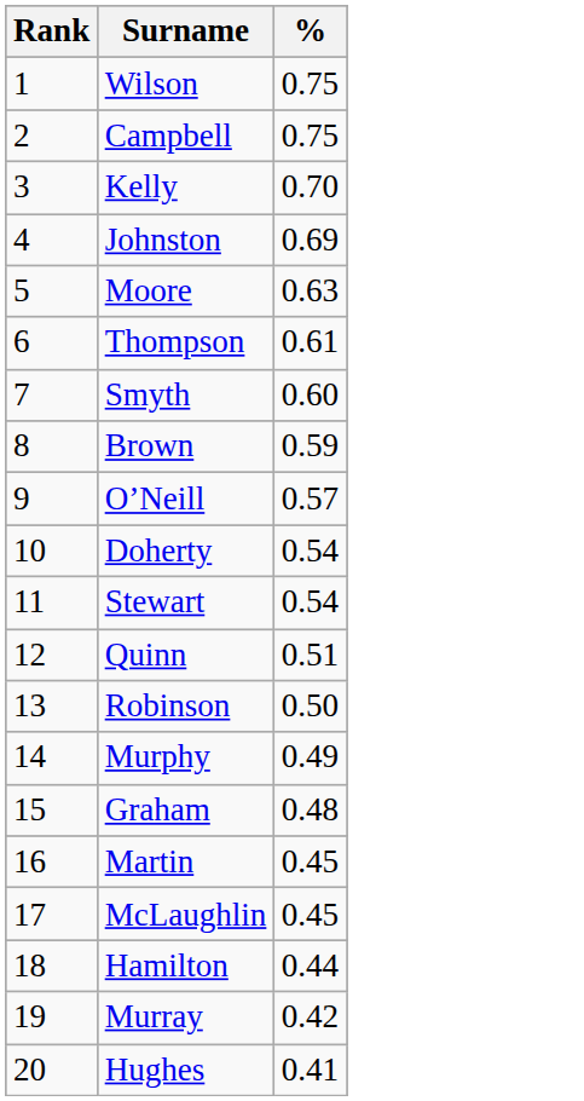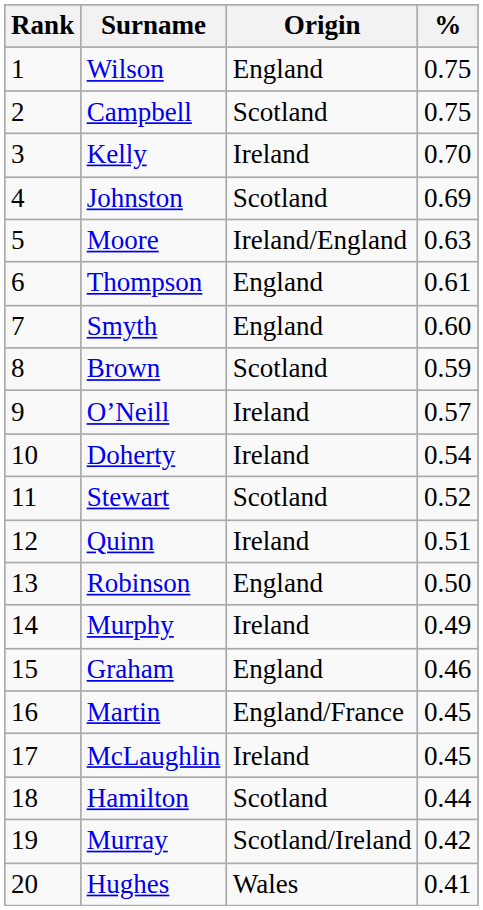 <table class="wikitable">
 <tr>
 <th>Rank</th>
 <th>Surname</th>
+<th>Origin</th>
 <th>%</th>
 </tr>
 <tr>
 <td>1</td>
 <td><a href='#'>Wilson</a></td>
+<td>England</td>
 <td>0.75</td>
 </tr>
 <tr>
 <td>2</td>
 <td><a href='#'>Campbell</a></td>
+<td>Scotland</td>
 <td>0.75</td>
 </tr>
 <tr>
 <td>3</td>
 <td><a href='#'>Kelly</a></td>
+<td>Ireland</td>
 <td>0.70</td>
 </tr>
 <tr>
 <td>4</td>
 <td><a href='#'>Johnston</a></td>
+<td>Scotland</td>
 <td>0.69</td>
 </tr>
 <tr>
 <td>5</td>
 <td><a href='#'>Moore</a></td>
+<td>Ireland/England</td>
 <td>0.63</td>
 </tr>
 <tr>
 <td>6</td>
 <td><a href='#'>Thompson</a></td>
+<td>England</td>
 <td>0.61</td>
 </tr>
 <tr>
 <td>7</td>
 <td><a href='#'>Smyth</a></td>
+<td>England</td>
 <td>0.60</td>
 </tr>
 <tr>
 <td>8</td>
 <td><a href='#'>Brown</a></td>
+<td>Scotland</td>
 <td>0.59</td>
 </tr>
 <tr>
 <td>9</td>
 <td><a href='#'>O’Neill</a></td>
+<td>Ireland</td>
 <td>0.57</td>
 </tr>
 <tr>
 <td>10</td>
 <td><a href='#'>Doherty</a></td>
+<td>Ireland</td>
 <td>0.54</td>
 </tr>
 <tr>
 <td>11</td>
 <td><a href='#'>Stewart</a></td>
-<td>0.54</td>
+<td>Scotland</td>
+<td>0.52</td>
 </tr>
 <tr>
 <td>12</td>
 <td><a href='#'>Quinn</a></td>
+<td>Ireland</td>
 <td>0.51</td>
 </tr>
 <tr>
 <td>13</td>
 <td><a href='#'>Robinson</a></td>
+<td>England</td>
 <td>0.50</td>
 </tr>
 <tr>
 <td>14</td>
 <td><a href='#'>Murphy</a></td>
+<td>Ireland</td>
 <td>0.49</td>
 </tr>
 <tr>
 <td>15</td>
 <td><a href='#'>Graham</a></td>
-<td>0.48</td>
+<td>England</td>
+<td>0.46</td>
 </tr>
 <tr>
 <td>16</td>
 <td><a href='#'>Martin</a></td>
+<td>England/France</td>
 <td>0.45</td>
 </tr>
 <tr>
 <td>17</td>
 <td><a href='#'>McLaughlin</a></td>
+<td>Ireland</td>
 <td>0.45</td>
 </tr>
 <tr>
 <td>18</td>
 <td><a href='#'>Hamilton</a></td>
+<td>Scotland</td>
 <td>0.44</td>
 </tr>
 <tr>
 <td>19</td>
 <td><a href='#'>Murray</a></td>
+<td>Scotland/Ireland</td>
 <td>0.42</td>
 </tr>
 <tr>
 <td>20</td>
 <td><a href='#'>Hughes</a></td>
+<td>Wales</td>
 <td>0.41</td>
 </tr>
 </table>
